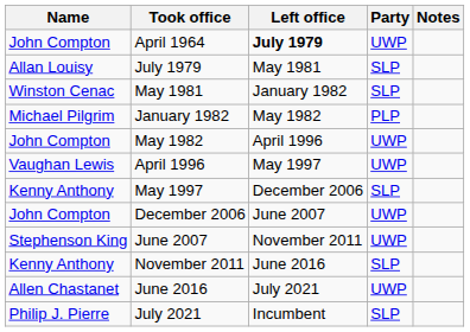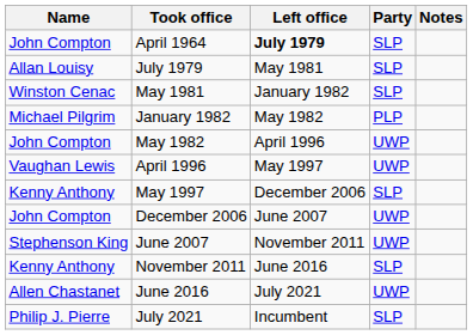 <table class="wikitable">
 <tr>
 <th>Name</th>
 <th>Took office</th>
 <th>Left office</th>
 <th>Party</th>
 <th>Notes</th>
 </tr>
 <tr>
 <td><a href='#'>John Compton</a></td>
 <td>April 1964</td>
 <td><strong>July 1979</strong></td>
-<td><a href='#'>UWP</a></td>
+<td><a href='#'>SLP</a></td>
 <td></td>
 </tr>
 <tr>
 <td><a href='#'>Allan Louisy</a></td>
 <td>July 1979</td>
 <td>May 1981</td>
 <td><a href='#'>SLP</a></td>
 <td></td>
 </tr>
 <tr>
 <td><a href='#'>Winston Cenac</a></td>
 <td>May 1981</td>
 <td>January 1982</td>
 <td><a href='#'>SLP</a></td>
 <td></td>
 </tr>
 <tr>
 <td><a href='#'>Michael Pilgrim</a></td>
 <td>January 1982</td>
 <td>May 1982</td>
 <td><a href='#'>PLP</a></td>
 <td></td>
 </tr>
 <tr>
 <td><a href='#'>John Compton</a></td>
 <td>May 1982</td>
 <td>April 1996</td>
 <td><a href='#'>UWP</a></td>
 <td></td>
 </tr>
 <tr>
 <td><a href='#'>Vaughan Lewis</a></td>
 <td>April 1996</td>
 <td>May 1997</td>
 <td><a href='#'>UWP</a></td>
 <td></td>
 </tr>
 <tr>
 <td><a href='#'>Kenny Anthony</a></td>
 <td>May 1997</td>
 <td>December 2006</td>
 <td><a href='#'>SLP</a></td>
 <td></td>
 </tr>
 <tr>
 <td><a href='#'>John Compton</a></td>
 <td>December 2006</td>
 <td>June 2007</td>
 <td><a href='#'>UWP</a></td>
 <td></td>
 </tr>
 <tr>
 <td><a href='#'>Stephenson King</a></td>
 <td>June 2007</td>
 <td>November 2011</td>
 <td><a href='#'>UWP</a></td>
 <td></td>
 </tr>
 <tr>
 <td><a href='#'>Kenny Anthony</a></td>
 <td>November 2011</td>
 <td>June 2016</td>
 <td><a href='#'>SLP</a></td>
 <td></td>
 </tr>
 <tr>
 <td><a href='#'>Allen Chastanet</a></td>
 <td>June 2016</td>
 <td>July 2021</td>
 <td><a href='#'>UWP</a></td>
 <td></td>
 </tr>
 <tr>
 <td><a href='#'>Philip J. Pierre</a></td>
 <td>July 2021</td>
 <td>Incumbent</td>
 <td><a href='#'>SLP</a></td>
 <td></td>
 </tr>
 </table>
